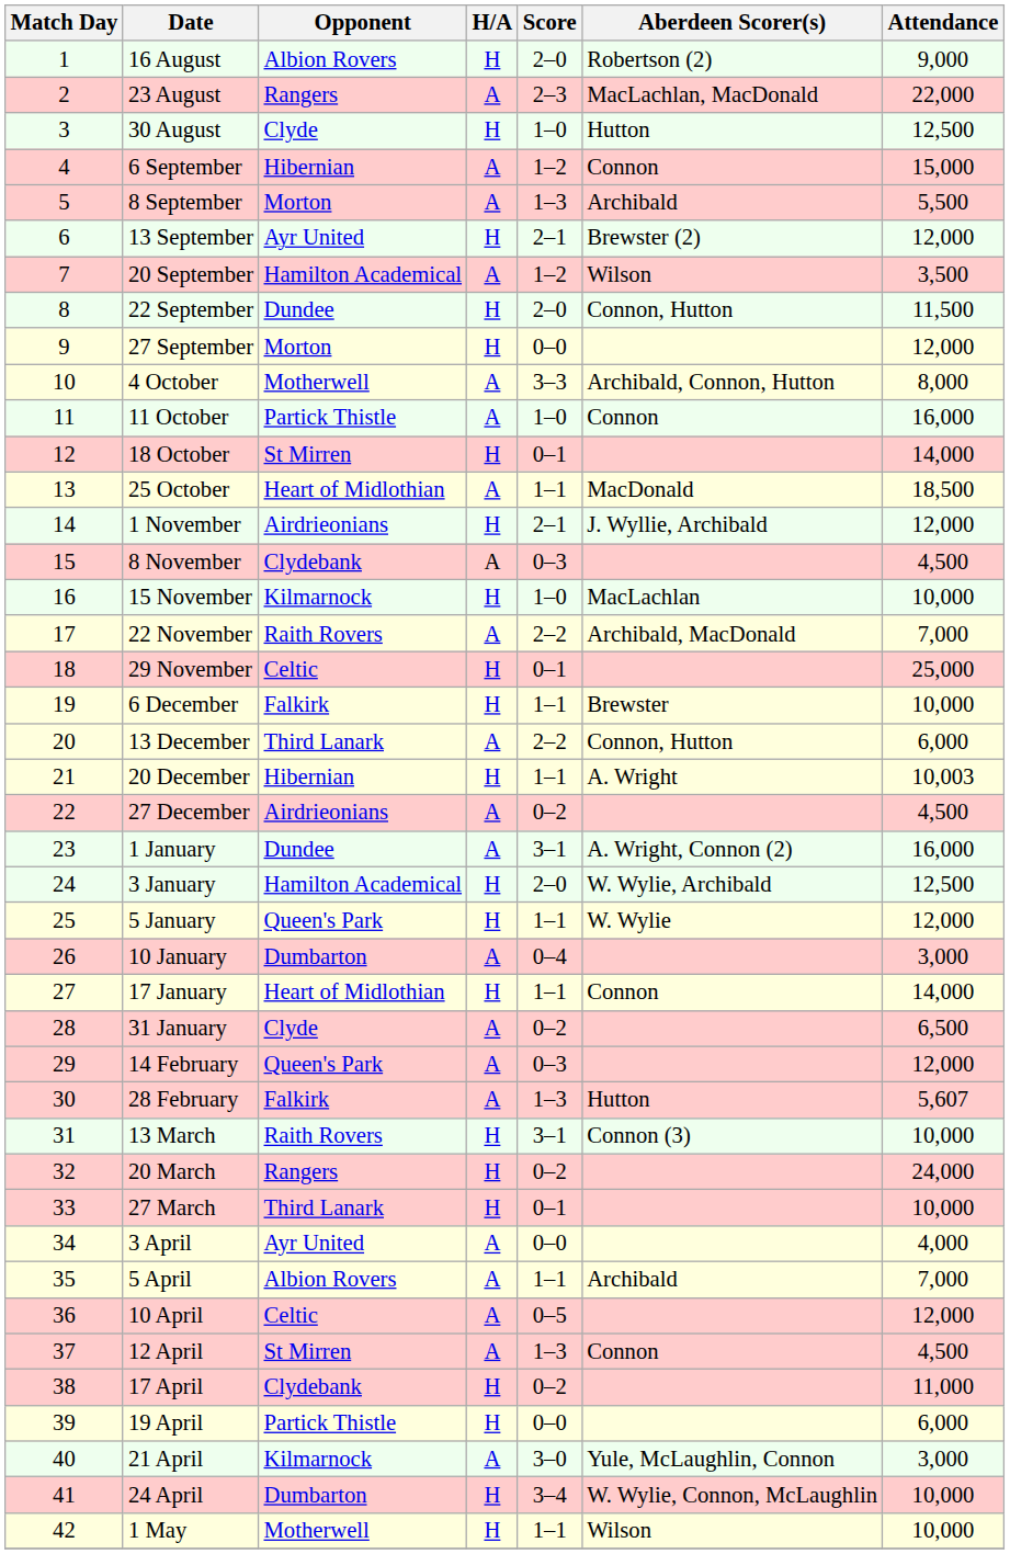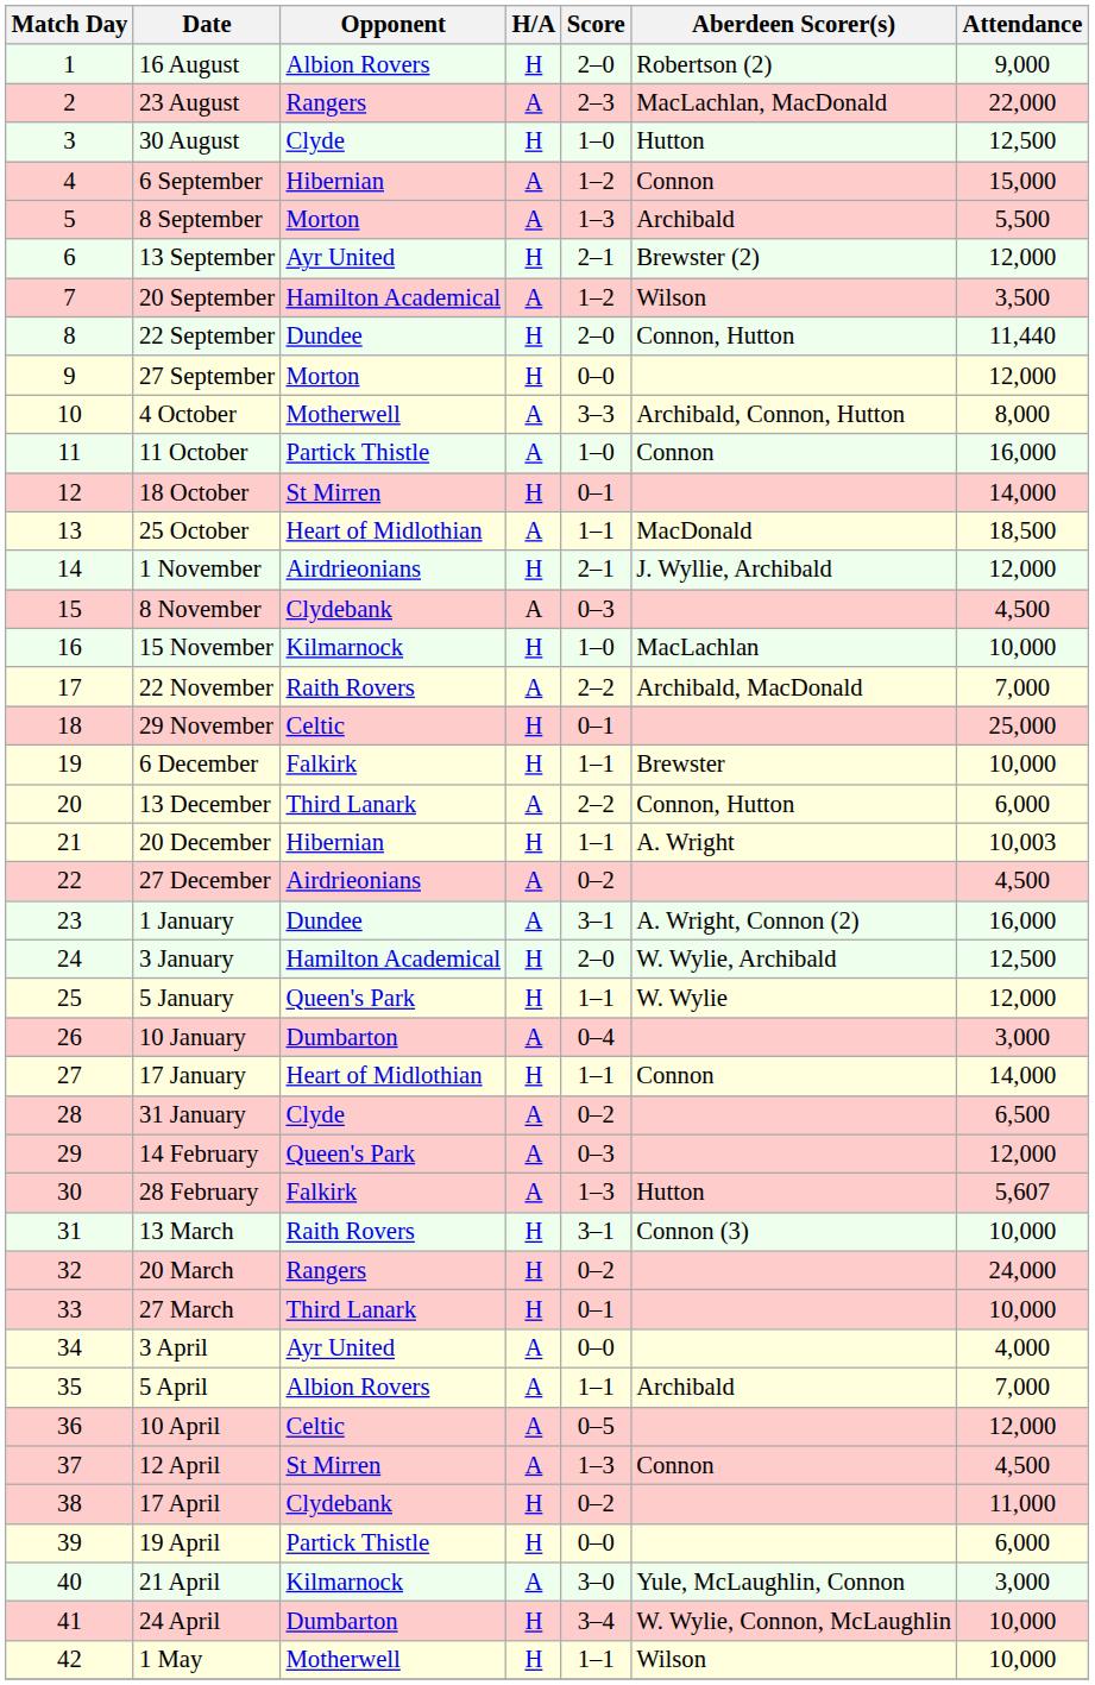 <table class="wikitable" style="text-align:center">
 <tr>
 <th>Match Day</th>
 <th>Date</th>
 <th>Opponent</th>
 <th>H/A</th>
 <th>Score</th>
 <th>Aberdeen Scorer(s)</th>
 <th>Attendance</th>
 </tr>
 <tr bgcolor=#EEFFEE>
 <td>1</td>
 <td align=left>16 August</td>
 <td align=left><a href='#'>Albion Rovers</a></td>
 <td><a href='#'>H</a></td>
 <td>2–0</td>
 <td align=left>Robertson (2)</td>
 <td>9,000</td>
 </tr>
 <tr bgcolor=#FFCCCC>
 <td>2</td>
 <td align=left>23 August</td>
 <td align=left><a href='#'>Rangers</a></td>
 <td><a href='#'>A</a></td>
 <td>2–3</td>
 <td align=left>MacLachlan, MacDonald</td>
 <td>22,000</td>
 </tr>
 <tr bgcolor=#EEFFEE>
 <td>3</td>
 <td align=left>30 August</td>
 <td align=left><a href='#'>Clyde</a></td>
 <td><a href='#'>H</a></td>
 <td>1–0</td>
 <td align=left>Hutton</td>
 <td>12,500</td>
 </tr>
 <tr bgcolor=#FFCCCC>
 <td>4</td>
 <td align=left>6 September</td>
 <td align=left><a href='#'>Hibernian</a></td>
 <td><a href='#'>A</a></td>
 <td>1–2</td>
 <td align=left>Connon</td>
 <td>15,000</td>
 </tr>
 <tr bgcolor=#FFCCCC>
 <td>5</td>
 <td align=left>8 September</td>
 <td align=left><a href='#'>Morton</a></td>
 <td><a href='#'>A</a></td>
 <td>1–3</td>
 <td align=left>Archibald</td>
 <td>5,500</td>
 </tr>
 <tr bgcolor=#EEFFEE>
 <td>6</td>
 <td align=left>13 September</td>
 <td align=left><a href='#'>Ayr United</a></td>
 <td><a href='#'>H</a></td>
 <td>2–1</td>
 <td align=left>Brewster (2)</td>
 <td>12,000</td>
 </tr>
 <tr bgcolor=#FFCCCC>
 <td>7</td>
 <td align=left>20 September</td>
 <td align=left><a href='#'>Hamilton Academical</a></td>
 <td><a href='#'>A</a></td>
 <td>1–2</td>
 <td align=left>Wilson</td>
 <td>3,500</td>
 </tr>
 <tr bgcolor=#EEFFEE>
 <td>8</td>
 <td align=left>22 September</td>
 <td align=left><a href='#'>Dundee</a></td>
 <td><a href='#'>H</a></td>
 <td>2–0</td>
 <td align=left>Connon, Hutton</td>
-<td>11,500</td>
+<td>11,440</td>
 </tr>
 <tr bgcolor=#FFFFDD>
 <td>9</td>
 <td align=left>27 September</td>
 <td align=left><a href='#'>Morton</a></td>
 <td><a href='#'>H</a></td>
 <td>0–0</td>
 <td align=left></td>
 <td>12,000</td>
 </tr>
 <tr bgcolor=#FFFFDD>
 <td>10</td>
 <td align=left>4 October</td>
 <td align=left><a href='#'>Motherwell</a></td>
 <td><a href='#'>A</a></td>
 <td>3–3</td>
 <td align=left>Archibald, Connon, Hutton</td>
 <td>8,000</td>
 </tr>
 <tr bgcolor=#EEFFEE>
 <td>11</td>
 <td align=left>11 October</td>
 <td align=left><a href='#'>Partick Thistle</a></td>
 <td><a href='#'>A</a></td>
 <td>1–0</td>
 <td align=left>Connon</td>
 <td>16,000</td>
 </tr>
 <tr bgcolor=#FFCCCC>
 <td>12</td>
 <td align=left>18 October</td>
 <td align=left><a href='#'>St Mirren</a></td>
 <td><a href='#'>H</a></td>
 <td>0–1</td>
 <td align=left></td>
 <td>14,000</td>
 </tr>
 <tr bgcolor=#FFFFDD>
 <td>13</td>
 <td align=left>25 October</td>
 <td align=left><a href='#'>Heart of Midlothian</a></td>
 <td><a href='#'>A</a></td>
 <td>1–1</td>
 <td align=left>MacDonald</td>
 <td>18,500</td>
 </tr>
 <tr bgcolor=#EEFFEE>
 <td>14</td>
 <td align=left>1 November</td>
 <td align=left><a href='#'>Airdrieonians</a></td>
 <td><a href='#'>H</a></td>
 <td>2–1</td>
 <td align=left>J. Wyllie, Archibald</td>
 <td>12,000</td>
 </tr>
 <tr bgcolor=#FFCCCC>
 <td>15</td>
 <td align=left>8 November</td>
 <td align=left><a href='#'>Clydebank</a></td>
 <td>A</td>
 <td>0–3</td>
 <td align=left></td>
 <td>4,500</td>
 </tr>
 <tr bgcolor=#EEFFEE>
 <td>16</td>
 <td align=left>15 November</td>
 <td align=left><a href='#'>Kilmarnock</a></td>
 <td><a href='#'>H</a></td>
 <td>1–0</td>
 <td align=left>MacLachlan</td>
 <td>10,000</td>
 </tr>
 <tr bgcolor=#FFFFDD>
 <td>17</td>
 <td align=left>22 November</td>
 <td align=left><a href='#'>Raith Rovers</a></td>
 <td><a href='#'>A</a></td>
 <td>2–2</td>
 <td align=left>Archibald, MacDonald</td>
 <td>7,000</td>
 </tr>
 <tr bgcolor=#FFCCCC>
 <td>18</td>
 <td align=left>29 November</td>
 <td align=left><a href='#'>Celtic</a></td>
 <td><a href='#'>H</a></td>
 <td>0–1</td>
 <td align=left></td>
 <td>25,000</td>
 </tr>
 <tr bgcolor=#FFFFDD>
 <td>19</td>
 <td align=left>6 December</td>
 <td align=left><a href='#'>Falkirk</a></td>
 <td><a href='#'>H</a></td>
 <td>1–1</td>
 <td align=left>Brewster</td>
 <td>10,000</td>
 </tr>
 <tr bgcolor=#FFFFDD>
 <td>20</td>
 <td align=left>13 December</td>
 <td align=left><a href='#'>Third Lanark</a></td>
 <td><a href='#'>A</a></td>
 <td>2–2</td>
 <td align=left>Connon, Hutton</td>
 <td>6,000</td>
 </tr>
 <tr bgcolor=#FFFFDD>
 <td>21</td>
 <td align=left>20 December</td>
 <td align=left><a href='#'>Hibernian</a></td>
 <td><a href='#'>H</a></td>
 <td>1–1</td>
 <td align=left>A. Wright</td>
 <td>10,003</td>
 </tr>
 <tr bgcolor=#FFCCCC>
 <td>22</td>
 <td align=left>27 December</td>
 <td align=left><a href='#'>Airdrieonians</a></td>
 <td><a href='#'>A</a></td>
 <td>0–2</td>
 <td align=left></td>
 <td>4,500</td>
 </tr>
 <tr bgcolor=#EEFFEE>
 <td>23</td>
 <td align=left>1 January</td>
 <td align=left><a href='#'>Dundee</a></td>
 <td><a href='#'>A</a></td>
 <td>3–1</td>
 <td align=left>A. Wright, Connon (2)</td>
 <td>16,000</td>
 </tr>
 <tr bgcolor=#EEFFEE>
 <td>24</td>
 <td align=left>3 January</td>
 <td align=left><a href='#'>Hamilton Academical</a></td>
 <td><a href='#'>H</a></td>
 <td>2–0</td>
 <td align=left>W. Wylie, Archibald</td>
 <td>12,500</td>
 </tr>
 <tr bgcolor=#FFFFDD>
 <td>25</td>
 <td align=left>5 January</td>
 <td align=left><a href='#'>Queen's Park</a></td>
 <td><a href='#'>H</a></td>
 <td>1–1</td>
 <td align=left>W. Wylie</td>
 <td>12,000</td>
 </tr>
 <tr bgcolor=#FFCCCC>
 <td>26</td>
 <td align=left>10 January</td>
 <td align=left><a href='#'>Dumbarton</a></td>
 <td><a href='#'>A</a></td>
 <td>0–4</td>
 <td align=left></td>
 <td>3,000</td>
 </tr>
 <tr bgcolor=#FFFFDD>
 <td>27</td>
 <td align=left>17 January</td>
 <td align=left><a href='#'>Heart of Midlothian</a></td>
 <td><a href='#'>H</a></td>
 <td>1–1</td>
 <td align=left>Connon</td>
 <td>14,000</td>
 </tr>
 <tr bgcolor=#FFCCCC>
 <td>28</td>
 <td align=left>31 January</td>
 <td align=left><a href='#'>Clyde</a></td>
 <td><a href='#'>A</a></td>
 <td>0–2</td>
 <td align=left></td>
 <td>6,500</td>
 </tr>
 <tr bgcolor=#FFCCCC>
 <td>29</td>
 <td align=left>14 February</td>
 <td align=left><a href='#'>Queen's Park</a></td>
 <td><a href='#'>A</a></td>
 <td>0–3</td>
 <td align=left></td>
 <td>12,000</td>
 </tr>
 <tr bgcolor=#FFCCCC>
 <td>30</td>
 <td align=left>28 February</td>
 <td align=left><a href='#'>Falkirk</a></td>
 <td><a href='#'>A</a></td>
 <td>1–3</td>
 <td align=left>Hutton</td>
 <td>5,607</td>
 </tr>
 <tr bgcolor=#EEFFEE>
 <td>31</td>
 <td align=left>13 March</td>
 <td align=left><a href='#'>Raith Rovers</a></td>
 <td><a href='#'>H</a></td>
 <td>3–1</td>
 <td align=left>Connon (3)</td>
 <td>10,000</td>
 </tr>
 <tr bgcolor=#FFCCCC>
 <td>32</td>
 <td align=left>20 March</td>
 <td align=left><a href='#'>Rangers</a></td>
 <td><a href='#'>H</a></td>
 <td>0–2</td>
 <td align=left></td>
 <td>24,000</td>
 </tr>
 <tr bgcolor=#FFCCCC>
 <td>33</td>
 <td align=left>27 March</td>
 <td align=left><a href='#'>Third Lanark</a></td>
 <td><a href='#'>H</a></td>
 <td>0–1</td>
 <td align=left></td>
 <td>10,000</td>
 </tr>
 <tr bgcolor=#FFFFDD>
 <td>34</td>
 <td align=left>3 April</td>
 <td align=left><a href='#'>Ayr United</a></td>
 <td><a href='#'>A</a></td>
 <td>0–0</td>
 <td align=left></td>
 <td>4,000</td>
 </tr>
 <tr bgcolor=#FFFFDD>
 <td>35</td>
 <td align=left>5 April</td>
 <td align=left><a href='#'>Albion Rovers</a></td>
 <td><a href='#'>A</a></td>
 <td>1–1</td>
 <td align=left>Archibald</td>
 <td>7,000</td>
 </tr>
 <tr bgcolor=#FFCCCC>
 <td>36</td>
 <td align=left>10 April</td>
 <td align=left><a href='#'>Celtic</a></td>
 <td><a href='#'>A</a></td>
 <td>0–5</td>
 <td align=left></td>
 <td>12,000</td>
 </tr>
 <tr bgcolor=#FFCCCC>
 <td>37</td>
 <td align=left>12 April</td>
 <td align=left><a href='#'>St Mirren</a></td>
 <td><a href='#'>A</a></td>
 <td>1–3</td>
 <td align=left>Connon</td>
 <td>4,500</td>
 </tr>
 <tr bgcolor=#FFCCCC>
 <td>38</td>
 <td align=left>17 April</td>
 <td align=left><a href='#'>Clydebank</a></td>
 <td><a href='#'>H</a></td>
 <td>0–2</td>
 <td align=left></td>
 <td>11,000</td>
 </tr>
 <tr bgcolor=#FFFFDD>
 <td>39</td>
 <td align=left>19 April</td>
 <td align=left><a href='#'>Partick Thistle</a></td>
 <td><a href='#'>H</a></td>
 <td>0–0</td>
 <td align=left></td>
 <td>6,000</td>
 </tr>
 <tr bgcolor=#EEFFEE>
 <td>40</td>
 <td align=left>21 April</td>
 <td align=left><a href='#'>Kilmarnock</a></td>
 <td><a href='#'>A</a></td>
 <td>3–0</td>
 <td align=left>Yule, McLaughlin, Connon</td>
 <td>3,000</td>
 </tr>
 <tr bgcolor=#FFCCCC>
 <td>41</td>
 <td align=left>24 April</td>
 <td align=left><a href='#'>Dumbarton</a></td>
 <td><a href='#'>H</a></td>
 <td>3–4</td>
 <td align=left>W. Wylie, Connon, McLaughlin</td>
 <td>10,000</td>
 </tr>
 <tr bgcolor=#FFFFDD>
 <td>42</td>
 <td align=left>1 May</td>
 <td align=left><a href='#'>Motherwell</a></td>
 <td><a href='#'>H</a></td>
 <td>1–1</td>
 <td align=left>Wilson</td>
 <td>10,000</td>
 </tr>
 <tr>
 </tr>
 </table>
